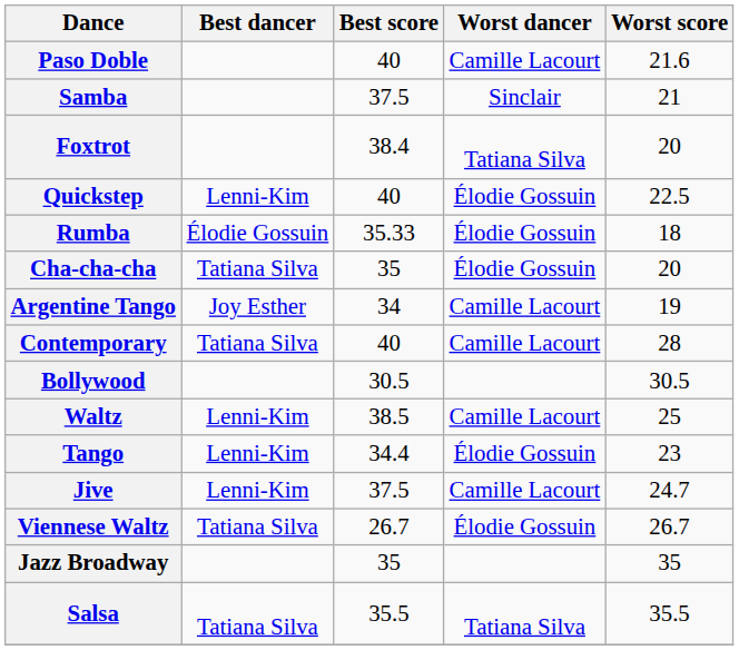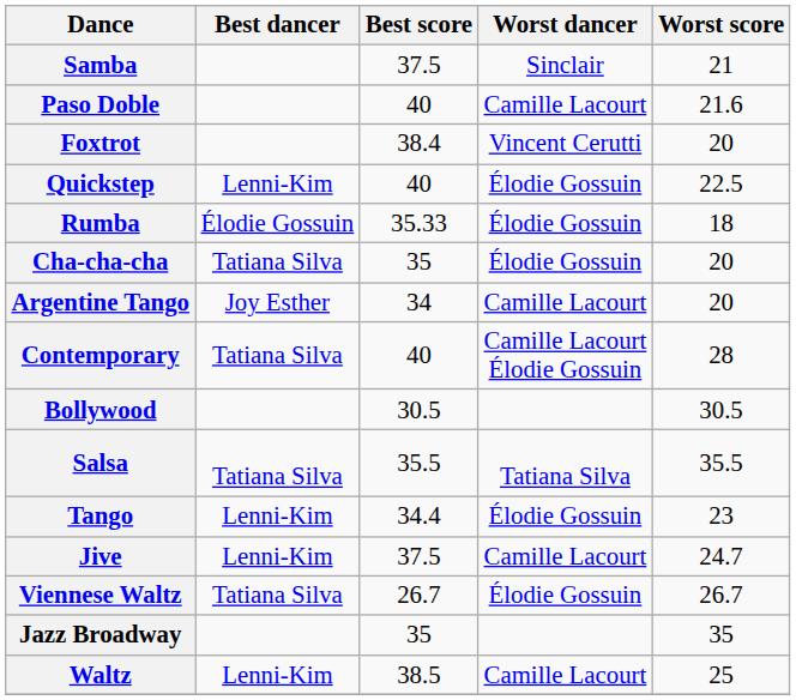 <table class="wikitable sortable" style="text-align:center;">
 <tr>
 <th>Dance</th>
 <th class="sortable">Best dancer</th>
 <th>Best score</th>
 <th class="sortable">Worst dancer</th>
 <th>Worst score</th>
 </tr>
 <tr>
+<th><a href='#'>Samba</a></th>
+<td></td>
+<td>37.5</td>
+<td><a href='#'>Sinclair</a></td>
+<td>21</td>
+</tr>
+<tr>
 <th><a href='#'>Paso Doble</a></th>
 <td></td>
 <td>40</td>
 <td><a href='#'>Camille Lacourt</a></td>
 <td>21.6</td>
 </tr>
 <tr>
-<th><a href='#'>Samba</a></th>
-<td></td>
-<td>37.5</td>
-<td><a href='#'>Sinclair</a></td>
-<td>21</td>
-</tr>
-<tr>
 <th><a href='#'>Foxtrot</a></th>
 <td></td>
 <td>38.4</td>
-<td><br><a href='#'>Tatiana Silva</a></td>
+<td><a href='#'>Vincent Cerutti</a></td>
 <td>20</td>
 </tr>
 <tr>
 <th><a href='#'>Quickstep</a></th>
 <td><a href='#'>Lenni-Kim</a></td>
 <td>40</td>
 <td><a href='#'>Élodie Gossuin</a></td>
 <td>22.5</td>
 </tr>
 <tr>
 <th><a href='#'>Rumba</a></th>
 <td><a href='#'>Élodie Gossuin</a></td>
 <td>35.33</td>
 <td><a href='#'>Élodie Gossuin</a></td>
 <td>18</td>
 </tr>
 <tr>
 <th><a href='#'>Cha-cha-cha</a></th>
 <td><a href='#'>Tatiana Silva</a></td>
 <td>35</td>
 <td><a href='#'>Élodie Gossuin</a></td>
 <td>20</td>
 </tr>
 <tr>
 <th><a href='#'>Argentine Tango</a></th>
 <td><a href='#'>Joy Esther</a></td>
 <td>34</td>
 <td><a href='#'>Camille Lacourt</a></td>
-<td>19</td>
+<td>20</td>
 </tr>
 <tr>
 <th><a href='#'>Contemporary</a></th>
 <td><a href='#'>Tatiana Silva</a></td>
 <td>40</td>
-<td><a href='#'>Camille Lacourt</a></td>
+<td><a href='#'>Camille Lacourt</a><br><a href='#'>Élodie Gossuin</a></td>
 <td>28</td>
 </tr>
 <tr>
 <th><a href='#'>Bollywood</a></th>
 <td></td>
 <td>30.5</td>
 <td></td>
 <td>30.5</td>
 </tr>
 <tr>
-<th><a href='#'>Waltz</a></th>
-<td><a href='#'>Lenni-Kim</a></td>
-<td>38.5</td>
-<td><a href='#'>Camille Lacourt</a></td>
-<td>25</td>
+<th><a href='#'>Salsa</a></th>
+<td><br><a href='#'>Tatiana Silva</a></td>
+<td>35.5</td>
+<td><br><a href='#'>Tatiana Silva</a></td>
+<td>35.5</td>
 </tr>
 <tr>
 <th><a href='#'>Tango</a></th>
 <td><a href='#'>Lenni-Kim</a></td>
 <td>34.4</td>
 <td><a href='#'>Élodie Gossuin</a></td>
 <td>23</td>
 </tr>
 <tr>
 <th><a href='#'>Jive</a></th>
 <td><a href='#'>Lenni-Kim</a></td>
 <td>37.5</td>
 <td><a href='#'>Camille Lacourt</a></td>
 <td>24.7</td>
 </tr>
 <tr>
 <th><a href='#'>Viennese Waltz</a></th>
 <td><a href='#'>Tatiana Silva</a></td>
 <td>26.7</td>
 <td><a href='#'>Élodie Gossuin</a></td>
 <td>26.7</td>
 </tr>
 <tr>
 <th>Jazz Broadway</th>
 <td></td>
 <td>35</td>
 <td></td>
 <td>35</td>
 </tr>
 <tr>
-<th><a href='#'>Salsa</a></th>
-<td><br><a href='#'>Tatiana Silva</a></td>
-<td>35.5</td>
-<td><br><a href='#'>Tatiana Silva</a></td>
-<td>35.5</td>
+<th><a href='#'>Waltz</a></th>
+<td><a href='#'>Lenni-Kim</a></td>
+<td>38.5</td>
+<td><a href='#'>Camille Lacourt</a></td>
+<td>25</td>
 </tr>
 <tr>
 </tr>
 </table>
